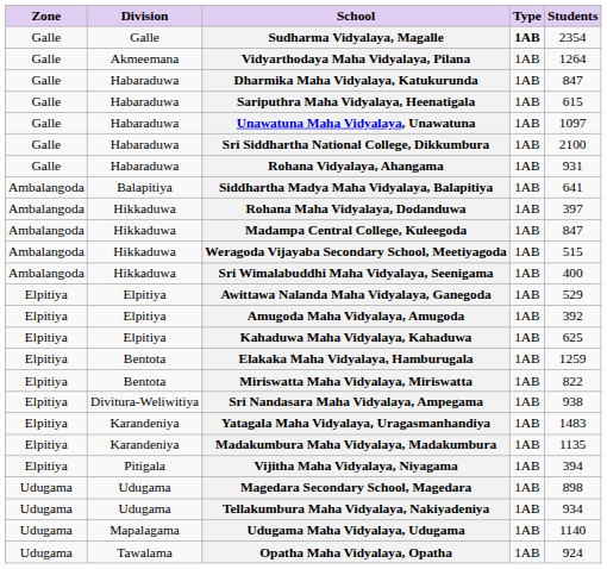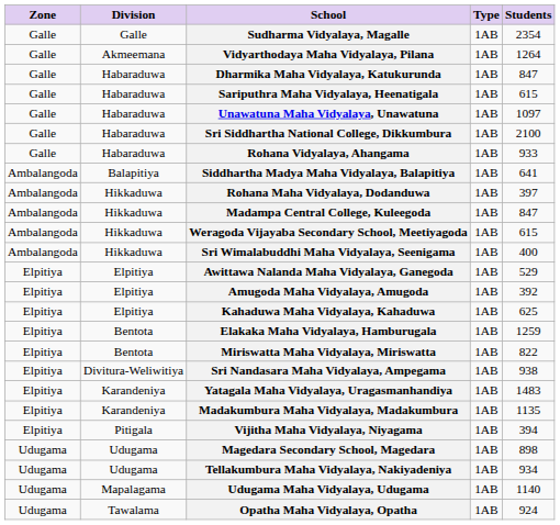 <table class="wikitable sortable" style="text-align:center; font-size:100%">
 <tr valign=bottom>
 <th style="background-color:#E0CEF2;">Zone</th>
 <th style="background-color:#E0CEF2;">Division</th>
 <th style="background-color:#E0CEF2;">School</th>
 <th style="background-color:#E0CEF2;">Type</th>
 <th style="background-color:#E0CEF2;">Students</th>
 </tr>
 <tr>
 <td>Galle</td>
 <td>Galle</td>
 <th>Sudharma Vidyalaya, Magalle</th>
-<td><strong>1AB</strong></td>
+<td>1AB</td>
 <td>2354</td>
 </tr>
 <tr>
 <td>Galle</td>
 <td>Akmeemana</td>
 <th>Vidyarthodaya Maha Vidyalaya, Pilana</th>
 <td>1AB</td>
 <td>1264</td>
 </tr>
 <tr>
 <td>Galle</td>
 <td>Habaraduwa</td>
 <th>Dharmika Maha Vidyalaya, Katukurunda</th>
 <td>1AB</td>
 <td>847</td>
 </tr>
 <tr>
 <td>Galle</td>
 <td>Habaraduwa</td>
 <th>Sariputhra Maha Vidyalaya, Heenatigala</th>
 <td>1AB</td>
 <td>615</td>
 </tr>
 <tr>
 <td>Galle</td>
 <td>Habaraduwa</td>
 <th><a href='#'>Unawatuna Maha Vidyalaya</a>, Unawatuna</th>
 <td>1AB</td>
 <td>1097</td>
 </tr>
 <tr>
 <td>Galle</td>
 <td>Habaraduwa</td>
 <th>Sri Siddhartha National College, Dikkumbura</th>
 <td>1AB</td>
 <td>2100</td>
 </tr>
 <tr>
 <td>Galle</td>
 <td>Habaraduwa</td>
 <th>Rohana Vidyalaya, Ahangama</th>
 <td>1AB</td>
-<td>931</td>
+<td>933</td>
 </tr>
 <tr>
 <td>Ambalangoda</td>
 <td>Balapitiya</td>
 <th>Siddhartha Madya Maha Vidyalaya, Balapitiya</th>
 <td>1AB</td>
 <td>641</td>
 </tr>
 <tr>
 <td>Ambalangoda</td>
 <td>Hikkaduwa</td>
 <th>Rohana Maha Vidyalaya, Dodanduwa</th>
 <td>1AB</td>
 <td>397</td>
 </tr>
 <tr>
 <td>Ambalangoda</td>
 <td>Hikkaduwa</td>
 <th>Madampa Central College, Kuleegoda</th>
 <td>1AB</td>
 <td>847</td>
 </tr>
 <tr>
 <td>Ambalangoda</td>
 <td>Hikkaduwa</td>
 <th>Weragoda Vijayaba Secondary School, Meetiyagoda</th>
 <td>1AB</td>
-<td>515</td>
+<td>615</td>
 </tr>
 <tr>
 <td>Ambalangoda</td>
 <td>Hikkaduwa</td>
 <th>Sri Wimalabuddhi Maha Vidyalaya, Seenigama</th>
 <td>1AB</td>
 <td>400</td>
 </tr>
 <tr>
 <td>Elpitiya</td>
 <td>Elpitiya</td>
 <th>Awittawa Nalanda Maha Vidyalaya, Ganegoda</th>
 <td>1AB</td>
 <td>529</td>
 </tr>
 <tr>
 <td>Elpitiya</td>
 <td>Elpitiya</td>
 <th>Amugoda Maha Vidyalaya, Amugoda</th>
 <td>1AB</td>
 <td>392</td>
 </tr>
 <tr>
 <td>Elpitiya</td>
 <td>Elpitiya</td>
 <th>Kahaduwa Maha Vidyalaya, Kahaduwa</th>
 <td>1AB</td>
 <td>625</td>
 </tr>
 <tr>
 <td>Elpitiya</td>
 <td>Bentota</td>
 <th>Elakaka Maha Vidyalaya, Hamburugala</th>
 <td>1AB</td>
 <td>1259</td>
 </tr>
 <tr>
 <td>Elpitiya</td>
 <td>Bentota</td>
 <th>Miriswatta Maha Vidyalaya, Miriswatta</th>
 <td>1AB</td>
 <td>822</td>
 </tr>
 <tr>
 <td>Elpitiya</td>
 <td>Divitura-Weliwitiya</td>
 <th>Sri Nandasara Maha Vidyalaya, Ampegama</th>
 <td>1AB</td>
 <td>938</td>
 </tr>
 <tr>
 <td>Elpitiya</td>
 <td>Karandeniya</td>
 <th>Yatagala Maha Vidyalaya, Uragasmanhandiya</th>
 <td>1AB</td>
 <td>1483</td>
 </tr>
 <tr>
 <td>Elpitiya</td>
 <td>Karandeniya</td>
 <th>Madakumbura Maha Vidyalaya, Madakumbura</th>
 <td>1AB</td>
 <td>1135</td>
 </tr>
 <tr>
 <td>Elpitiya</td>
 <td>Pitigala</td>
 <th>Vijitha Maha Vidyalaya, Niyagama</th>
 <td>1AB</td>
 <td>394</td>
 </tr>
 <tr>
 <td>Udugama</td>
 <td>Udugama</td>
 <th>Magedara Secondary School, Magedara</th>
 <td>1AB</td>
 <td>898</td>
 </tr>
 <tr>
 <td>Udugama</td>
 <td>Udugama</td>
 <th>Tellakumbura Maha Vidyalaya, Nakiyadeniya</th>
 <td>1AB</td>
 <td>934</td>
 </tr>
 <tr>
 <td>Udugama</td>
 <td>Mapalagama</td>
 <th>Udugama Maha Vidyalaya, Udugama</th>
 <td>1AB</td>
 <td>1140</td>
 </tr>
 <tr>
 <td>Udugama</td>
 <td>Tawalama</td>
 <th>Opatha Maha Vidyalaya, Opatha</th>
 <td>1AB</td>
 <td>924</td>
 </tr>
 </table>
